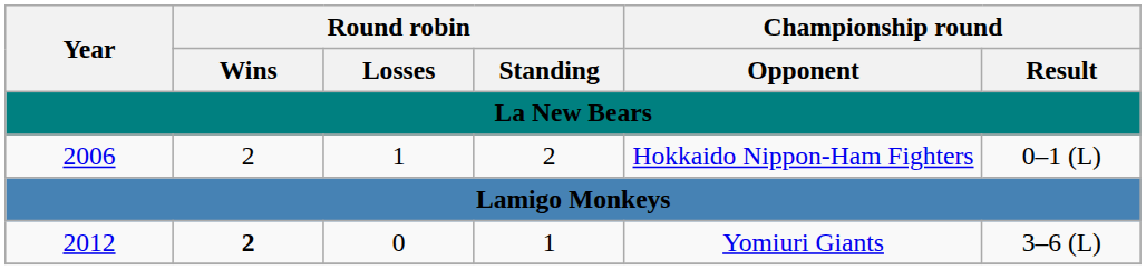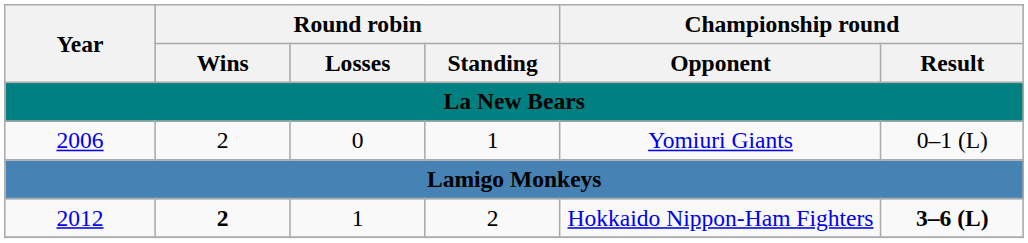 <table class=wikitable style="text-align:center; font-size:95%">
 <tr>
 <th rowspan = 2 width = "90">Year</th>
 <th colspan = 3>Round robin</th>
 <th colspan = 2>Championship round</th>
 </tr>
 <tr>
 <th width = "80">Wins</th>
 <th width = "80">Losses</th>
 <th width = "80">Standing</th>
 <th width = "200">Opponent</th>
 <th width = "85">Result</th>
 </tr>
 <tr bgcolor = "008080">
 <td colspan=6 align="center"><span><strong>La New Bears</strong></span></td>
 </tr>
 <tr bgcolor = "">
 <td><a href='#'>2006</a></td>
 <td>2</td>
+<td>0</td>
 <td>1</td>
-<td>2</td>
-<td><a href='#'>Hokkaido Nippon-Ham Fighters</a></td>
+<td><a href='#'>Yomiuri Giants</a></td>
 <td>0–1 (L)</td>
 </tr>
 <tr bgcolor = "4682B4">
 <td colspan=7 align="center"><span><strong>Lamigo Monkeys</strong></span></td>
 </tr>
 <tr bgcolor = "">
 <td><a href='#'>2012</a></td>
 <td><strong>2</strong></td>
-<td>0</td>
 <td>1</td>
-<td><a href='#'>Yomiuri Giants</a></td>
-<td>3–6 (L)</td>
+<td>2</td>
+<td><a href='#'>Hokkaido Nippon-Ham Fighters</a></td>
+<td><strong>3–6 (L)</strong></td>
 </tr>
 <tr>
 </tr>
 </table>
